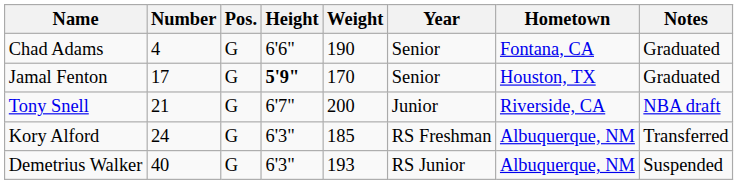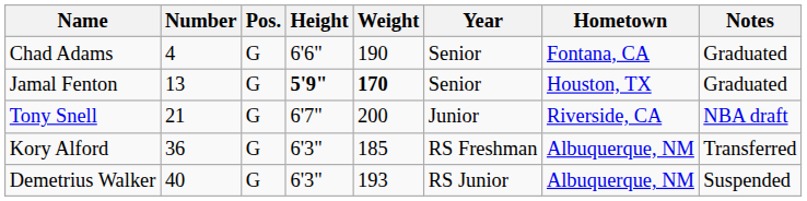 <table class="wikitable sortable" border="1">
 <tr>
 <th>Name</th>
 <th>Number</th>
 <th>Pos.</th>
 <th>Height</th>
 <th>Weight</th>
 <th>Year</th>
 <th>Hometown</th>
 <th class="unsortable">Notes</th>
 </tr>
 <tr>
 <td>Chad Adams</td>
 <td>4</td>
 <td>G</td>
 <td>6'6"</td>
 <td>190</td>
 <td>Senior</td>
 <td><a href='#'>Fontana, CA</a></td>
 <td>Graduated</td>
 </tr>
 <tr>
 <td>Jamal Fenton</td>
-<td>17</td>
+<td>13</td>
 <td>G</td>
 <td><strong>5'9"</strong></td>
-<td>170</td>
+<td><strong>170</strong></td>
 <td>Senior</td>
 <td><a href='#'>Houston, TX</a></td>
 <td>Graduated</td>
 </tr>
 <tr>
 <td><a href='#'>Tony Snell</a></td>
 <td>21</td>
 <td>G</td>
 <td>6'7"</td>
 <td>200</td>
 <td>Junior</td>
 <td><a href='#'>Riverside, CA</a></td>
 <td><a href='#'>NBA draft</a></td>
 </tr>
 <tr>
 <td>Kory Alford</td>
-<td>24</td>
+<td>36</td>
 <td>G</td>
 <td>6'3"</td>
 <td>185</td>
 <td>RS Freshman</td>
 <td><a href='#'>Albuquerque, NM</a></td>
 <td>Transferred</td>
 </tr>
 <tr>
 <td>Demetrius Walker</td>
 <td>40</td>
 <td>G</td>
 <td>6'3"</td>
 <td>193</td>
 <td>RS Junior</td>
 <td><a href='#'>Albuquerque, NM</a></td>
 <td>Suspended</td>
 </tr>
 </table>
